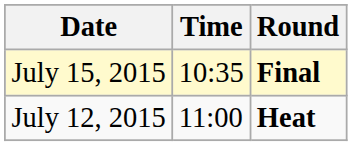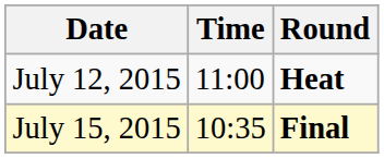 <table class="wikitable">
 <tr>
 <th>Date</th>
 <th>Time</th>
 <th>Round</th>
 </tr>
+<tr>
+<td>July 12, 2015</td>
+<td>11:00</td>
+<td><strong>Heat</strong></td>
+</tr>
 <tr style=background:lemonchiffon>
 <td>July 15, 2015</td>
 <td>10:35</td>
 <td><strong>Final</strong></td>
 </tr>
-<tr>
-<td>July 12, 2015</td>
-<td>11:00</td>
-<td><strong>Heat</strong></td>
-</tr>
 </table>
